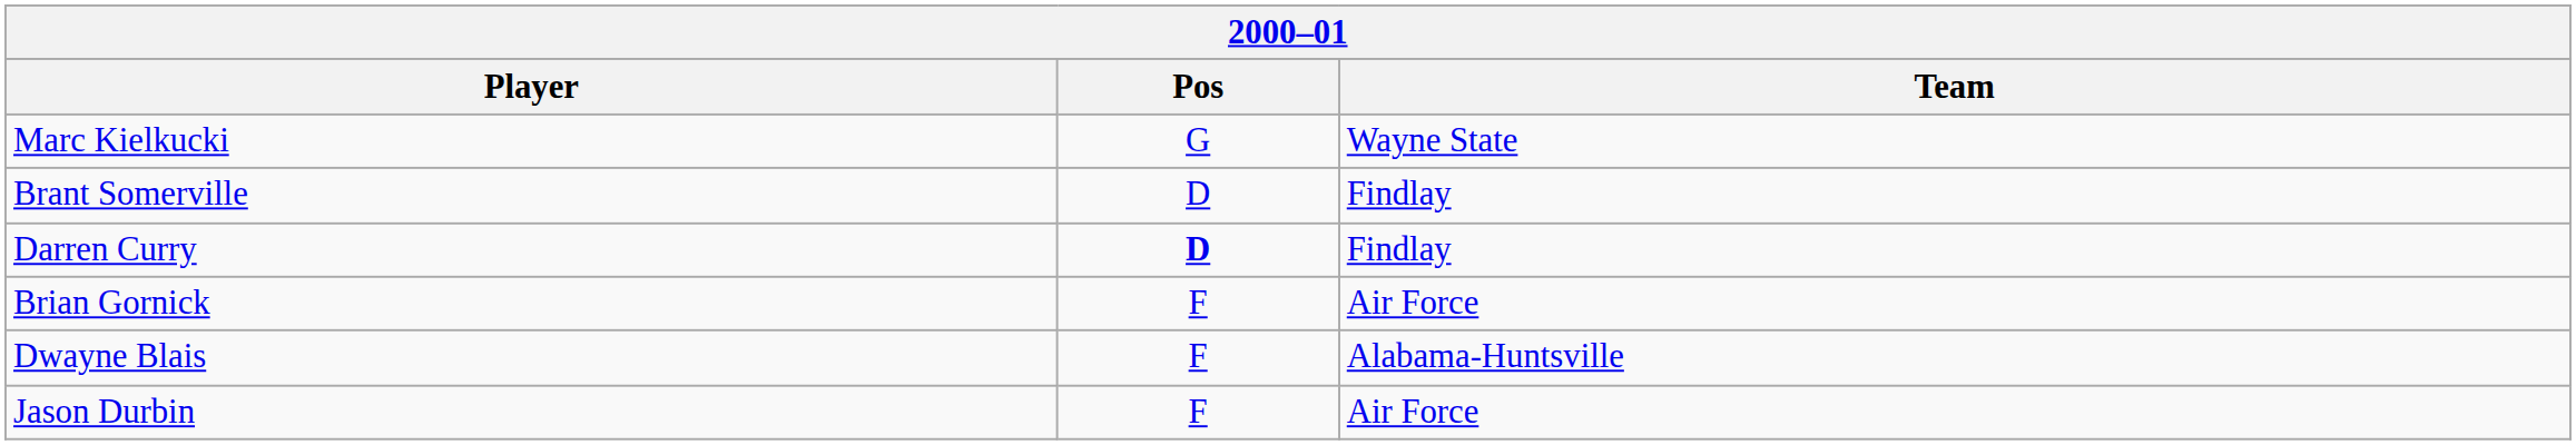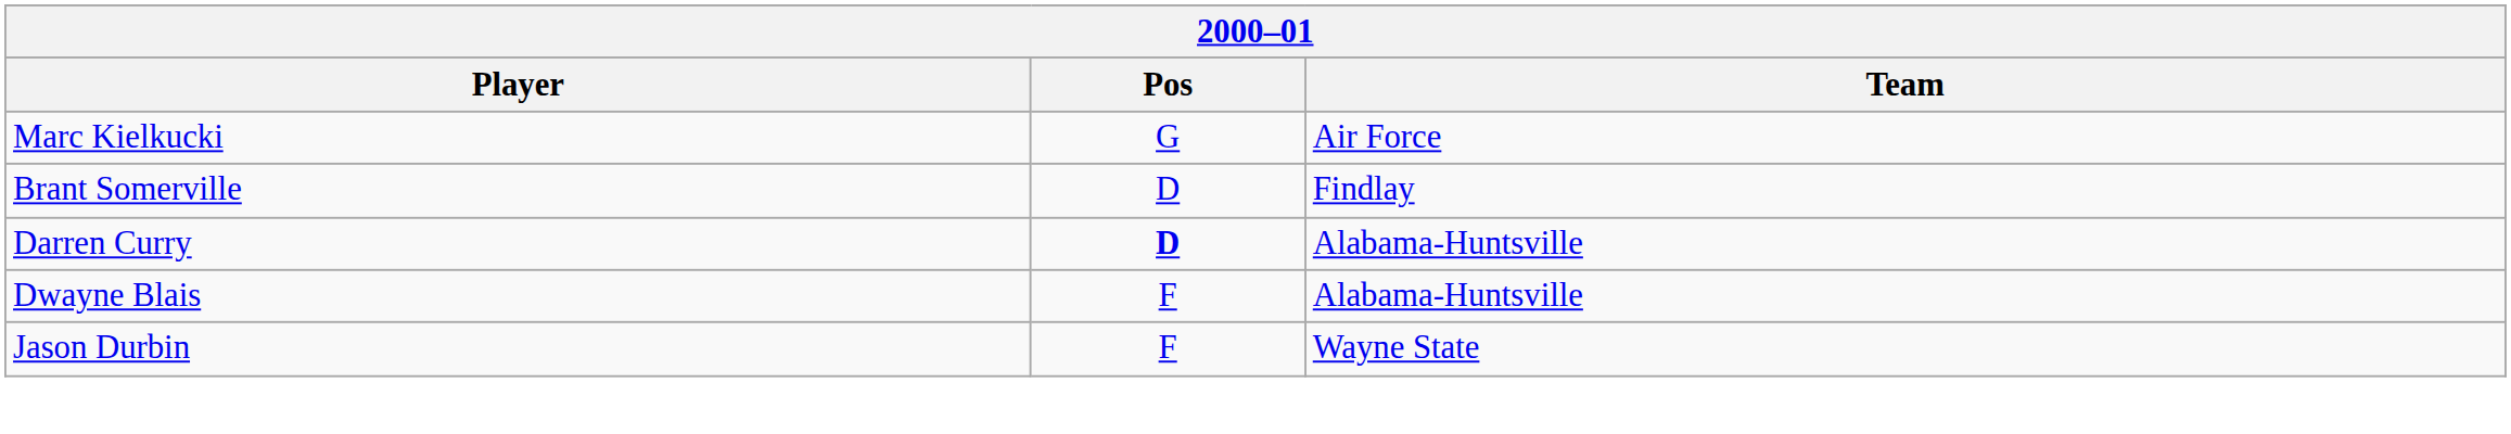 <table class="wikitable" width=95%>
 <tr>
 <th colspan=3><a href='#'>2000–01</a></th>
 </tr>
 <tr>
 <th>Player</th>
 <th>Pos</th>
 <th>Team</th>
 </tr>
 <tr>
 <td><a href='#'>Marc Kielkucki</a></td>
 <td style="text-align:center;"><a href='#'>G</a></td>
-<td><a href='#'>Wayne State</a></td>
+<td><a href='#'>Air Force</a></td>
 </tr>
 <tr>
 <td><a href='#'>Brant Somerville</a></td>
 <td style="text-align:center;"><a href='#'>D</a></td>
 <td><a href='#'>Findlay</a></td>
 </tr>
 <tr>
 <td><a href='#'>Darren Curry</a></td>
 <td style="text-align:center;"><strong><a href='#'>D</a></strong></td>
-<td><a href='#'>Findlay</a></td>
-</tr>
-<tr>
-<td><a href='#'>Brian Gornick</a></td>
-<td style="text-align:center;"><a href='#'>F</a></td>
-<td><a href='#'>Air Force</a></td>
+<td><a href='#'>Alabama-Huntsville</a></td>
 </tr>
 <tr>
 <td><a href='#'>Dwayne Blais</a></td>
 <td style="text-align:center;"><a href='#'>F</a></td>
 <td><a href='#'>Alabama-Huntsville</a></td>
 </tr>
 <tr>
 <td><a href='#'>Jason Durbin</a></td>
 <td style="text-align:center;"><a href='#'>F</a></td>
-<td><a href='#'>Air Force</a></td>
+<td><a href='#'>Wayne State</a></td>
 </tr>
 </table>
